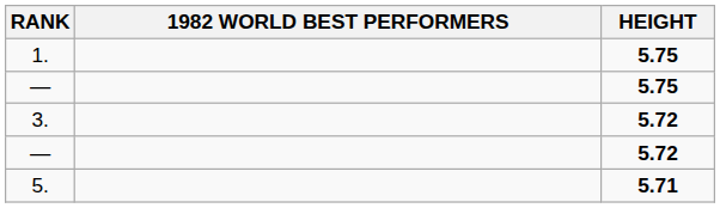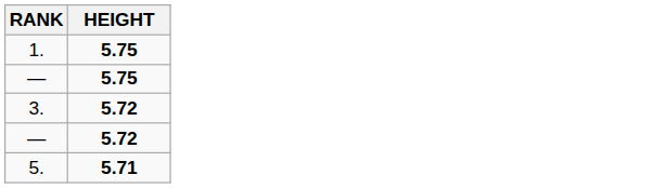 <table class="wikitable" style="border-collapse: collapse; font-size: 90%;">
 <tr>
 <th>RANK</th>
-<th align="center" style="width: 25em">1982 WORLD BEST PERFORMERS</th>
 <th align="center" style="width: 5em">HEIGHT</th>
 </tr>
 <tr>
 <td align="center">1.</td>
-<td></td>
 <td align="center"><strong>5.75</strong></td>
 </tr>
 <tr>
 <td align="center">—</td>
-<td></td>
 <td align="center"><strong>5.75</strong></td>
 </tr>
 <tr>
 <td align="center">3.</td>
-<td></td>
 <td align="center"><strong>5.72</strong></td>
 </tr>
 <tr>
 <td align="center">—</td>
-<td></td>
 <td align="center"><strong>5.72</strong></td>
 </tr>
 <tr>
 <td align="center">5.</td>
-<td></td>
 <td align="center"><strong>5.71</strong></td>
 </tr>
 </table>
